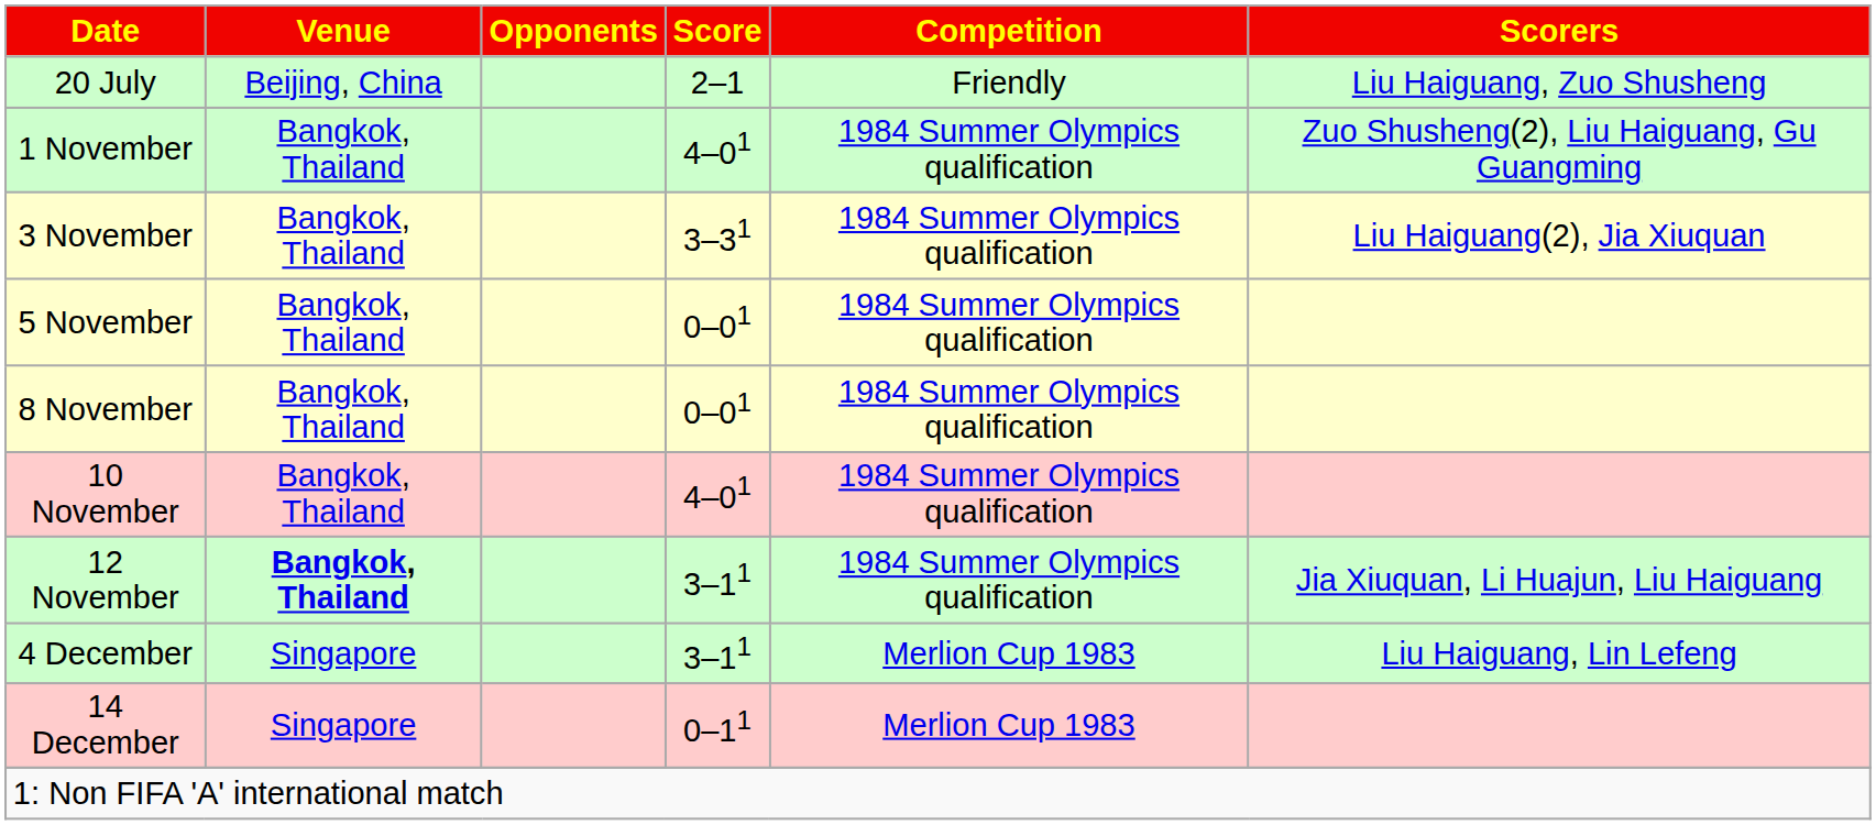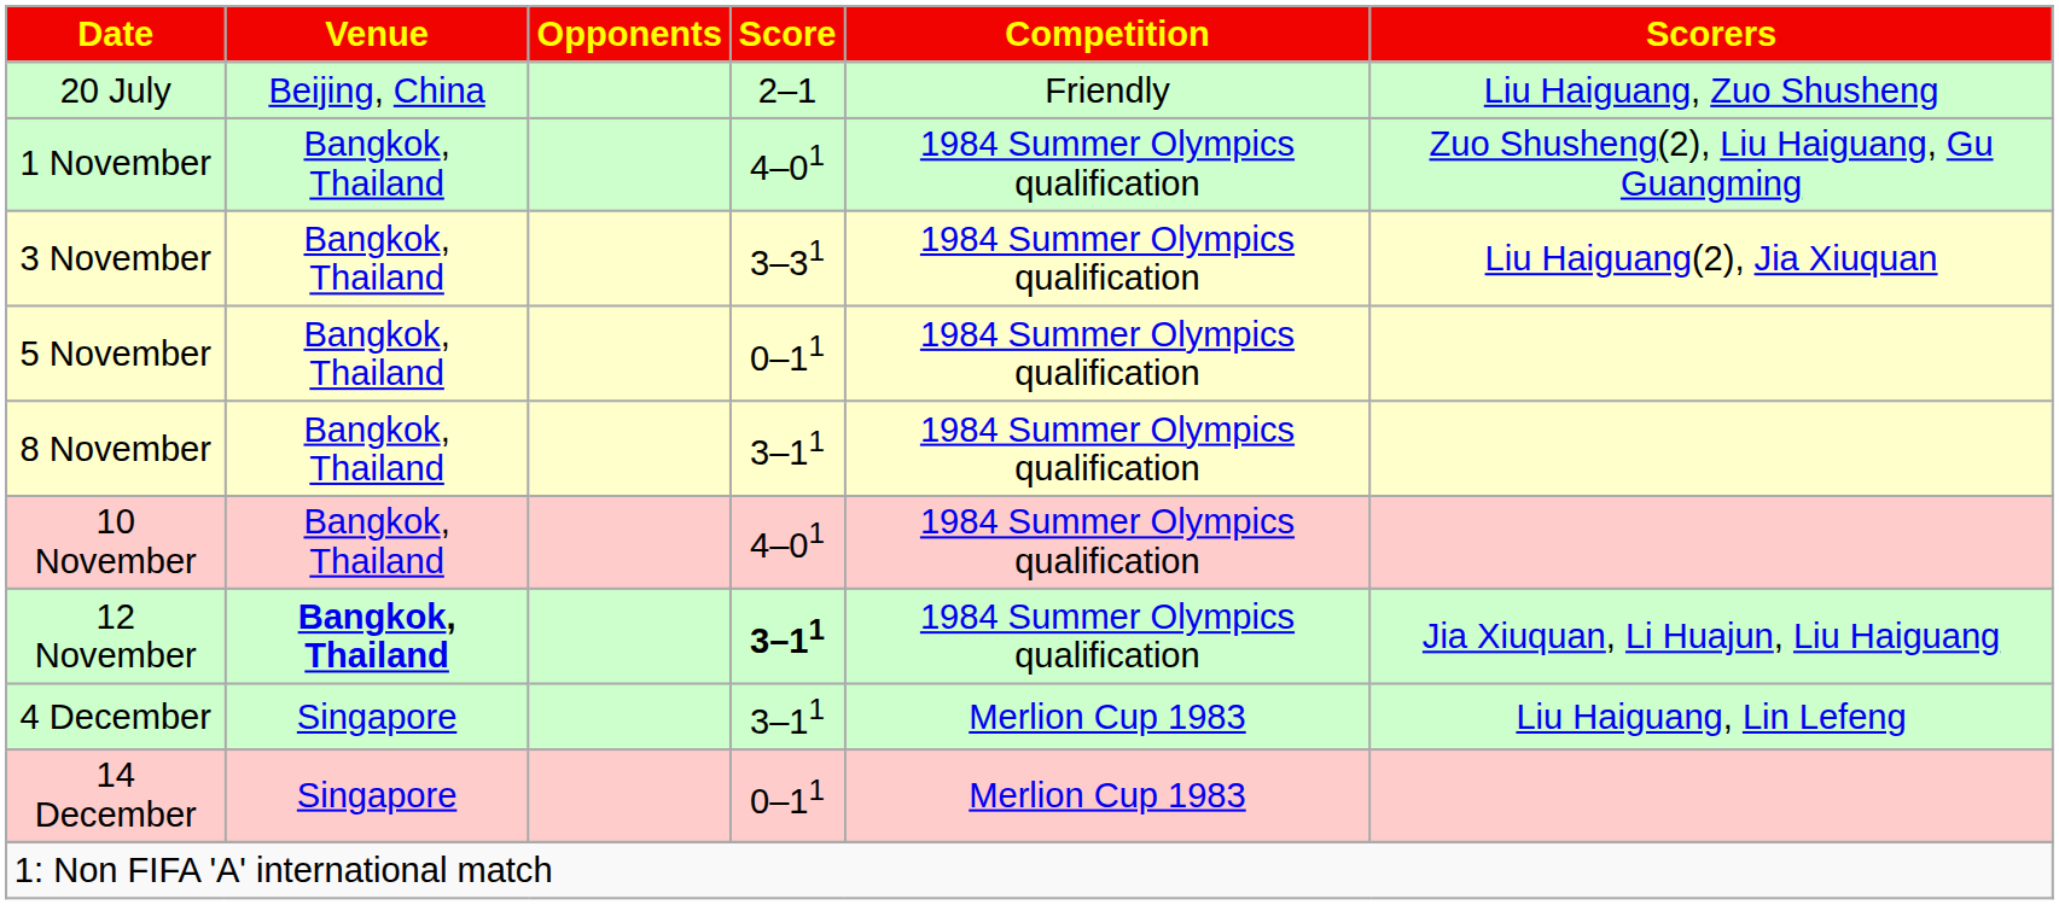 <table width=95% class="wikitable" style="text-align: center; font-size: 90%">
 <tr bgcolor=#F00300 style="color:yellow">
 <td><strong>Date</strong></td>
 <td><strong>Venue</strong></td>
 <td><strong>Opponents</strong></td>
 <td><strong>Score</strong></td>
 <td><strong>Competition</strong></td>
 <td><strong>Scorers</strong></td>
 </tr>
 <tr bgcolor=#CCFFCC>
 <td>20 July</td>
 <td><a href='#'>Beijing</a>, <a href='#'>China</a></td>
 <td></td>
 <td>2–1</td>
 <td>Friendly</td>
 <td><a href='#'>Liu Haiguang</a>, <a href='#'>Zuo Shusheng</a></td>
 </tr>
 <tr bgcolor=#CCFFCC>
 <td>1 November</td>
 <td><a href='#'>Bangkok</a>, <a href='#'>Thailand</a></td>
 <td></td>
 <td>4–0<sup>1</sup></td>
 <td><a href='#'>1984 Summer Olympics</a> qualification</td>
 <td><a href='#'>Zuo Shusheng</a>(2), <a href='#'>Liu Haiguang</a>, <a href='#'>Gu Guangming</a></td>
 </tr>
 <tr bgcolor=#FFFFCC>
 <td>3 November</td>
 <td><a href='#'>Bangkok</a>, <a href='#'>Thailand</a></td>
 <td></td>
 <td>3–3<sup>1</sup></td>
 <td><a href='#'>1984 Summer Olympics</a> qualification</td>
 <td><a href='#'>Liu Haiguang</a>(2), <a href='#'>Jia Xiuquan</a></td>
 </tr>
 <tr bgcolor=#FFFFCC>
 <td>5 November</td>
 <td><a href='#'>Bangkok</a>, <a href='#'>Thailand</a></td>
 <td></td>
-<td>0–0<sup>1</sup></td>
+<td>0–1<sup>1</sup></td>
 <td><a href='#'>1984 Summer Olympics</a> qualification</td>
 <td></td>
 </tr>
 <tr bgcolor=#FFFFCC>
 <td>8 November</td>
 <td><a href='#'>Bangkok</a>, <a href='#'>Thailand</a></td>
 <td></td>
-<td>0–0<sup>1</sup></td>
+<td>3–1<sup>1</sup></td>
 <td><a href='#'>1984 Summer Olympics</a> qualification</td>
 <td></td>
 </tr>
 <tr bgcolor=#FFCCCC>
 <td>10 November</td>
 <td><a href='#'>Bangkok</a>, <a href='#'>Thailand</a></td>
 <td></td>
 <td>4–0<sup>1</sup></td>
 <td><a href='#'>1984 Summer Olympics</a> qualification</td>
 <td></td>
 </tr>
 <tr bgcolor=#CCFFCC>
 <td>12 November</td>
 <td><strong><a href='#'>Bangkok</a>, <a href='#'>Thailand</a></strong></td>
 <td></td>
-<td>3–1<sup>1</sup></td>
+<td><strong>3–1<sup>1</sup></strong></td>
 <td><a href='#'>1984 Summer Olympics</a> qualification</td>
 <td><a href='#'>Jia Xiuquan</a>, <a href='#'>Li Huajun</a>, <a href='#'>Liu Haiguang</a></td>
 </tr>
 <tr bgcolor=#CCFFCC>
 <td>4 December</td>
 <td><a href='#'>Singapore</a></td>
 <td></td>
 <td>3–1<sup>1</sup></td>
 <td><a href='#'>Merlion Cup 1983</a></td>
 <td><a href='#'>Liu Haiguang</a>, <a href='#'>Lin Lefeng</a></td>
 </tr>
 <tr bgcolor=#FFCCCC>
 <td>14 December</td>
 <td><a href='#'>Singapore</a></td>
 <td></td>
 <td>0–1<sup>1</sup></td>
 <td><a href='#'>Merlion Cup 1983</a></td>
 <td></td>
 </tr>
 <tr>
 </tr>
 <tr>
 <td colspan=6 align=left>1: Non FIFA 'A' international match</td>
 </tr>
 </table>
